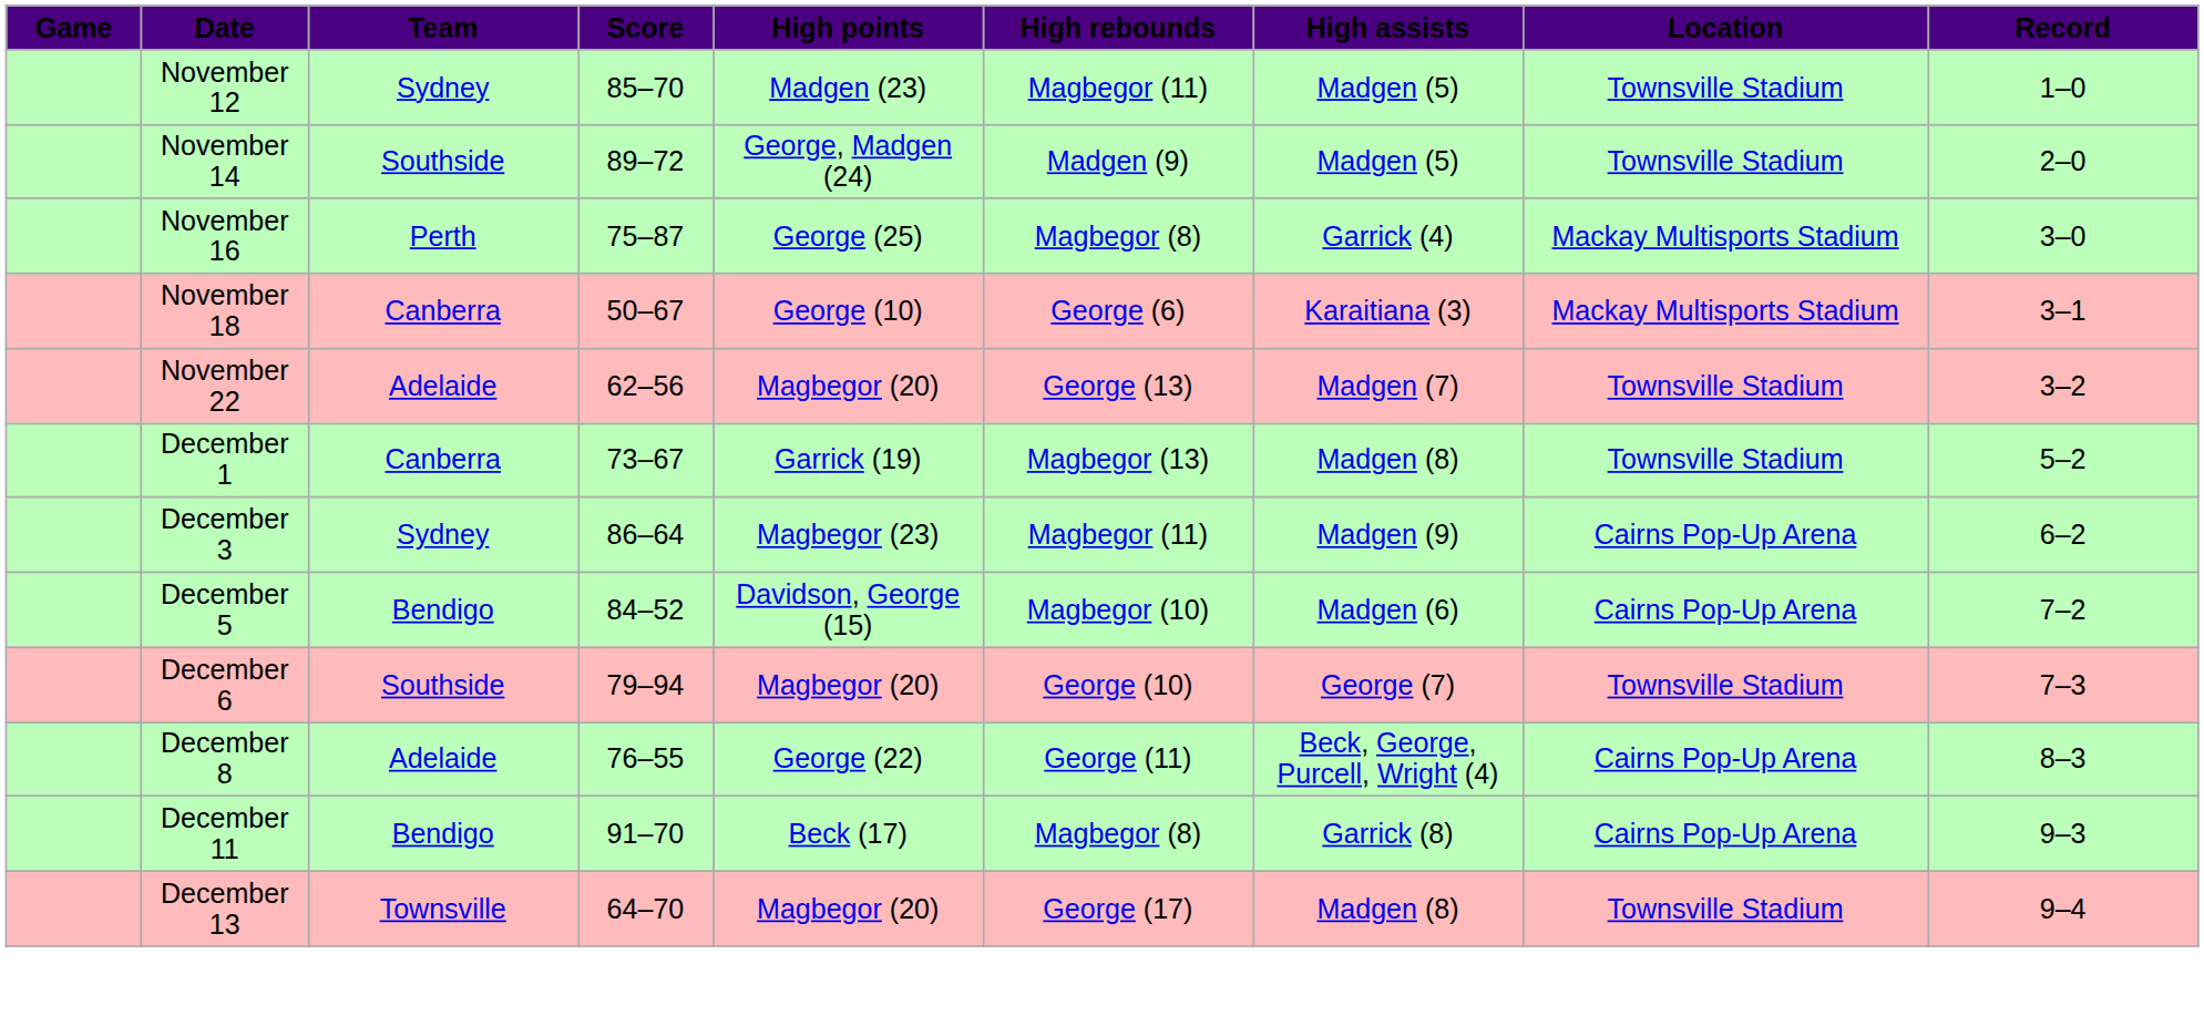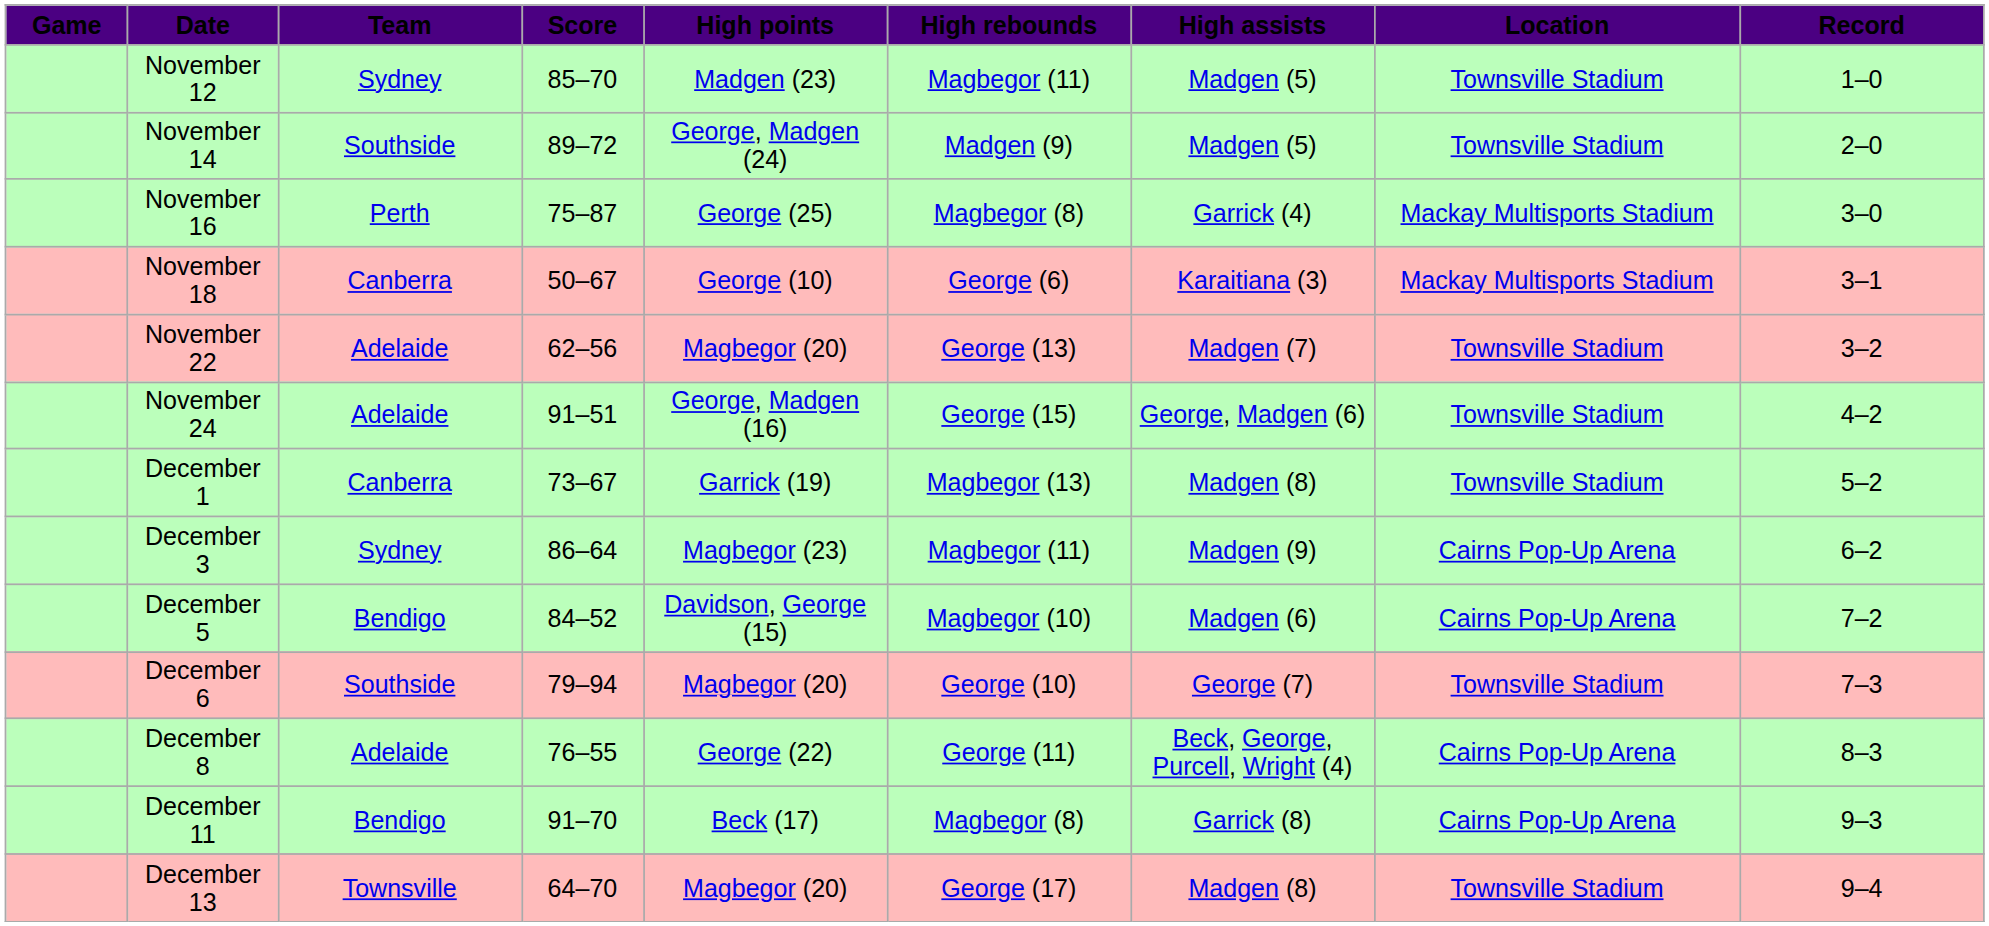 <table class="wikitable" style="font-size:90%; text-align: center; width: 90%; margin:1em auto;">
 <tr>
 <th style="background:indigo; width: 5%;"><span>Game</span></th>
 <th style="background:indigo; width: 5%;"><span>Date</span></th>
 <th style="background:indigo; width: 10%;"><span>Team</span></th>
 <th style="background:indigo; width: 5%;"><span>Score</span></th>
 <th style="background:indigo; width: 10%;"><span>High points</span></th>
 <th style="background:indigo; width: 10%;"><span>High rebounds</span></th>
 <th style="background:indigo; width: 10%;"><span>High assists</span></th>
 <th style="background:indigo; width: 15%;"><span>Location</span></th>
 <th style="background:indigo; width: 10%;"><span>Record</span></th>
 </tr>
 <tr style= "background:#bfb;">
 <td></td>
 <td>November <br> 12</td>
 <td><a href='#'>Sydney</a></td>
 <td>85–70</td>
 <td><a href='#'>Madgen</a> (23)</td>
 <td><a href='#'>Magbegor</a> (11)</td>
 <td><a href='#'>Madgen</a> (5)</td>
 <td><a href='#'>Townsville Stadium</a></td>
 <td>1–0</td>
 </tr>
 <tr style= "background:#bfb;">
 <td></td>
 <td>November <br> 14</td>
 <td><a href='#'>Southside</a></td>
 <td>89–72</td>
 <td><a href='#'>George</a>, <a href='#'>Madgen</a> (24)</td>
 <td><a href='#'>Madgen</a> (9)</td>
 <td><a href='#'>Madgen</a> (5)</td>
 <td><a href='#'>Townsville Stadium</a></td>
 <td>2–0</td>
 </tr>
 <tr style= "background:#bfb;">
 <td></td>
 <td>November <br> 16</td>
 <td><a href='#'>Perth</a></td>
 <td>75–87</td>
 <td><a href='#'>George</a> (25)</td>
 <td><a href='#'>Magbegor</a> (8)</td>
 <td><a href='#'>Garrick</a> (4)</td>
 <td><a href='#'>Mackay Multisports Stadium</a></td>
 <td>3–0</td>
 </tr>
 <tr style= "background:#fbb;">
 <td></td>
 <td>November <br> 18</td>
 <td><a href='#'>Canberra</a></td>
 <td>50–67</td>
 <td><a href='#'>George</a> (10)</td>
 <td><a href='#'>George</a> (6)</td>
 <td><a href='#'>Karaitiana</a> (3)</td>
 <td><a href='#'>Mackay Multisports Stadium</a></td>
 <td>3–1</td>
 </tr>
 <tr style= "background:#fbb;">
 <td></td>
 <td>November <br> 22</td>
 <td><a href='#'>Adelaide</a></td>
 <td>62–56</td>
 <td><a href='#'>Magbegor</a> (20)</td>
 <td><a href='#'>George</a> (13)</td>
 <td><a href='#'>Madgen</a> (7)</td>
 <td><a href='#'>Townsville Stadium</a></td>
 <td>3–2</td>
+</tr>
+<tr style= "background:#bfb;">
+<td></td>
+<td>November <br> 24</td>
+<td><a href='#'>Adelaide</a></td>
+<td>91–51</td>
+<td><a href='#'>George</a>, <a href='#'>Madgen</a> (16)</td>
+<td><a href='#'>George</a> (15)</td>
+<td><a href='#'>George</a>, <a href='#'>Madgen</a> (6)</td>
+<td><a href='#'>Townsville Stadium</a></td>
+<td>4–2</td>
 </tr>
 <tr style= "background:#bfb;">
 <td></td>
 <td>December <br> 1</td>
 <td><a href='#'>Canberra</a></td>
 <td>73–67</td>
 <td><a href='#'>Garrick</a> (19)</td>
 <td><a href='#'>Magbegor</a> (13)</td>
 <td><a href='#'>Madgen</a> (8)</td>
 <td><a href='#'>Townsville Stadium</a></td>
 <td>5–2</td>
 </tr>
 <tr style= "background:#bfb;">
 <td></td>
 <td>December <br> 3</td>
 <td><a href='#'>Sydney</a></td>
 <td>86–64</td>
 <td><a href='#'>Magbegor</a> (23)</td>
 <td><a href='#'>Magbegor</a> (11)</td>
 <td><a href='#'>Madgen</a> (9)</td>
 <td><a href='#'>Cairns Pop-Up Arena</a></td>
 <td>6–2</td>
 </tr>
 <tr style= "background:#bfb;">
 <td></td>
 <td>December <br> 5</td>
 <td><a href='#'>Bendigo</a></td>
 <td>84–52</td>
 <td><a href='#'>Davidson</a>, <a href='#'>George</a> (15)</td>
 <td><a href='#'>Magbegor</a> (10)</td>
 <td><a href='#'>Madgen</a> (6)</td>
 <td><a href='#'>Cairns Pop-Up Arena</a></td>
 <td>7–2</td>
 </tr>
 <tr style= "background:#fbb;">
 <td></td>
 <td>December <br> 6</td>
 <td><a href='#'>Southside</a></td>
 <td>79–94</td>
 <td><a href='#'>Magbegor</a> (20)</td>
 <td><a href='#'>George</a> (10)</td>
 <td><a href='#'>George</a> (7)</td>
 <td><a href='#'>Townsville Stadium</a></td>
 <td>7–3</td>
 </tr>
 <tr style= "background:#bfb;">
 <td></td>
 <td>December <br> 8</td>
 <td><a href='#'>Adelaide</a></td>
 <td>76–55</td>
 <td><a href='#'>George</a> (22)</td>
 <td><a href='#'>George</a> (11)</td>
 <td><a href='#'>Beck</a>, <a href='#'>George</a>,<br> <a href='#'>Purcell</a>, <a href='#'>Wright</a> (4)</td>
 <td><a href='#'>Cairns Pop-Up Arena</a></td>
 <td>8–3</td>
 </tr>
 <tr style= "background:#bfb;">
 <td></td>
 <td>December <br> 11</td>
 <td><a href='#'>Bendigo</a></td>
 <td>91–70</td>
 <td><a href='#'>Beck</a> (17)</td>
 <td><a href='#'>Magbegor</a> (8)</td>
 <td><a href='#'>Garrick</a> (8)</td>
 <td><a href='#'>Cairns Pop-Up Arena</a></td>
 <td>9–3</td>
 </tr>
 <tr style= "background:#fbb;">
 <td></td>
 <td>December <br> 13</td>
 <td><a href='#'>Townsville</a></td>
 <td>64–70</td>
 <td><a href='#'>Magbegor</a> (20)</td>
 <td><a href='#'>George</a> (17)</td>
 <td><a href='#'>Madgen</a> (8)</td>
 <td><a href='#'>Townsville Stadium</a></td>
 <td>9–4</td>
 </tr>
 </table>
